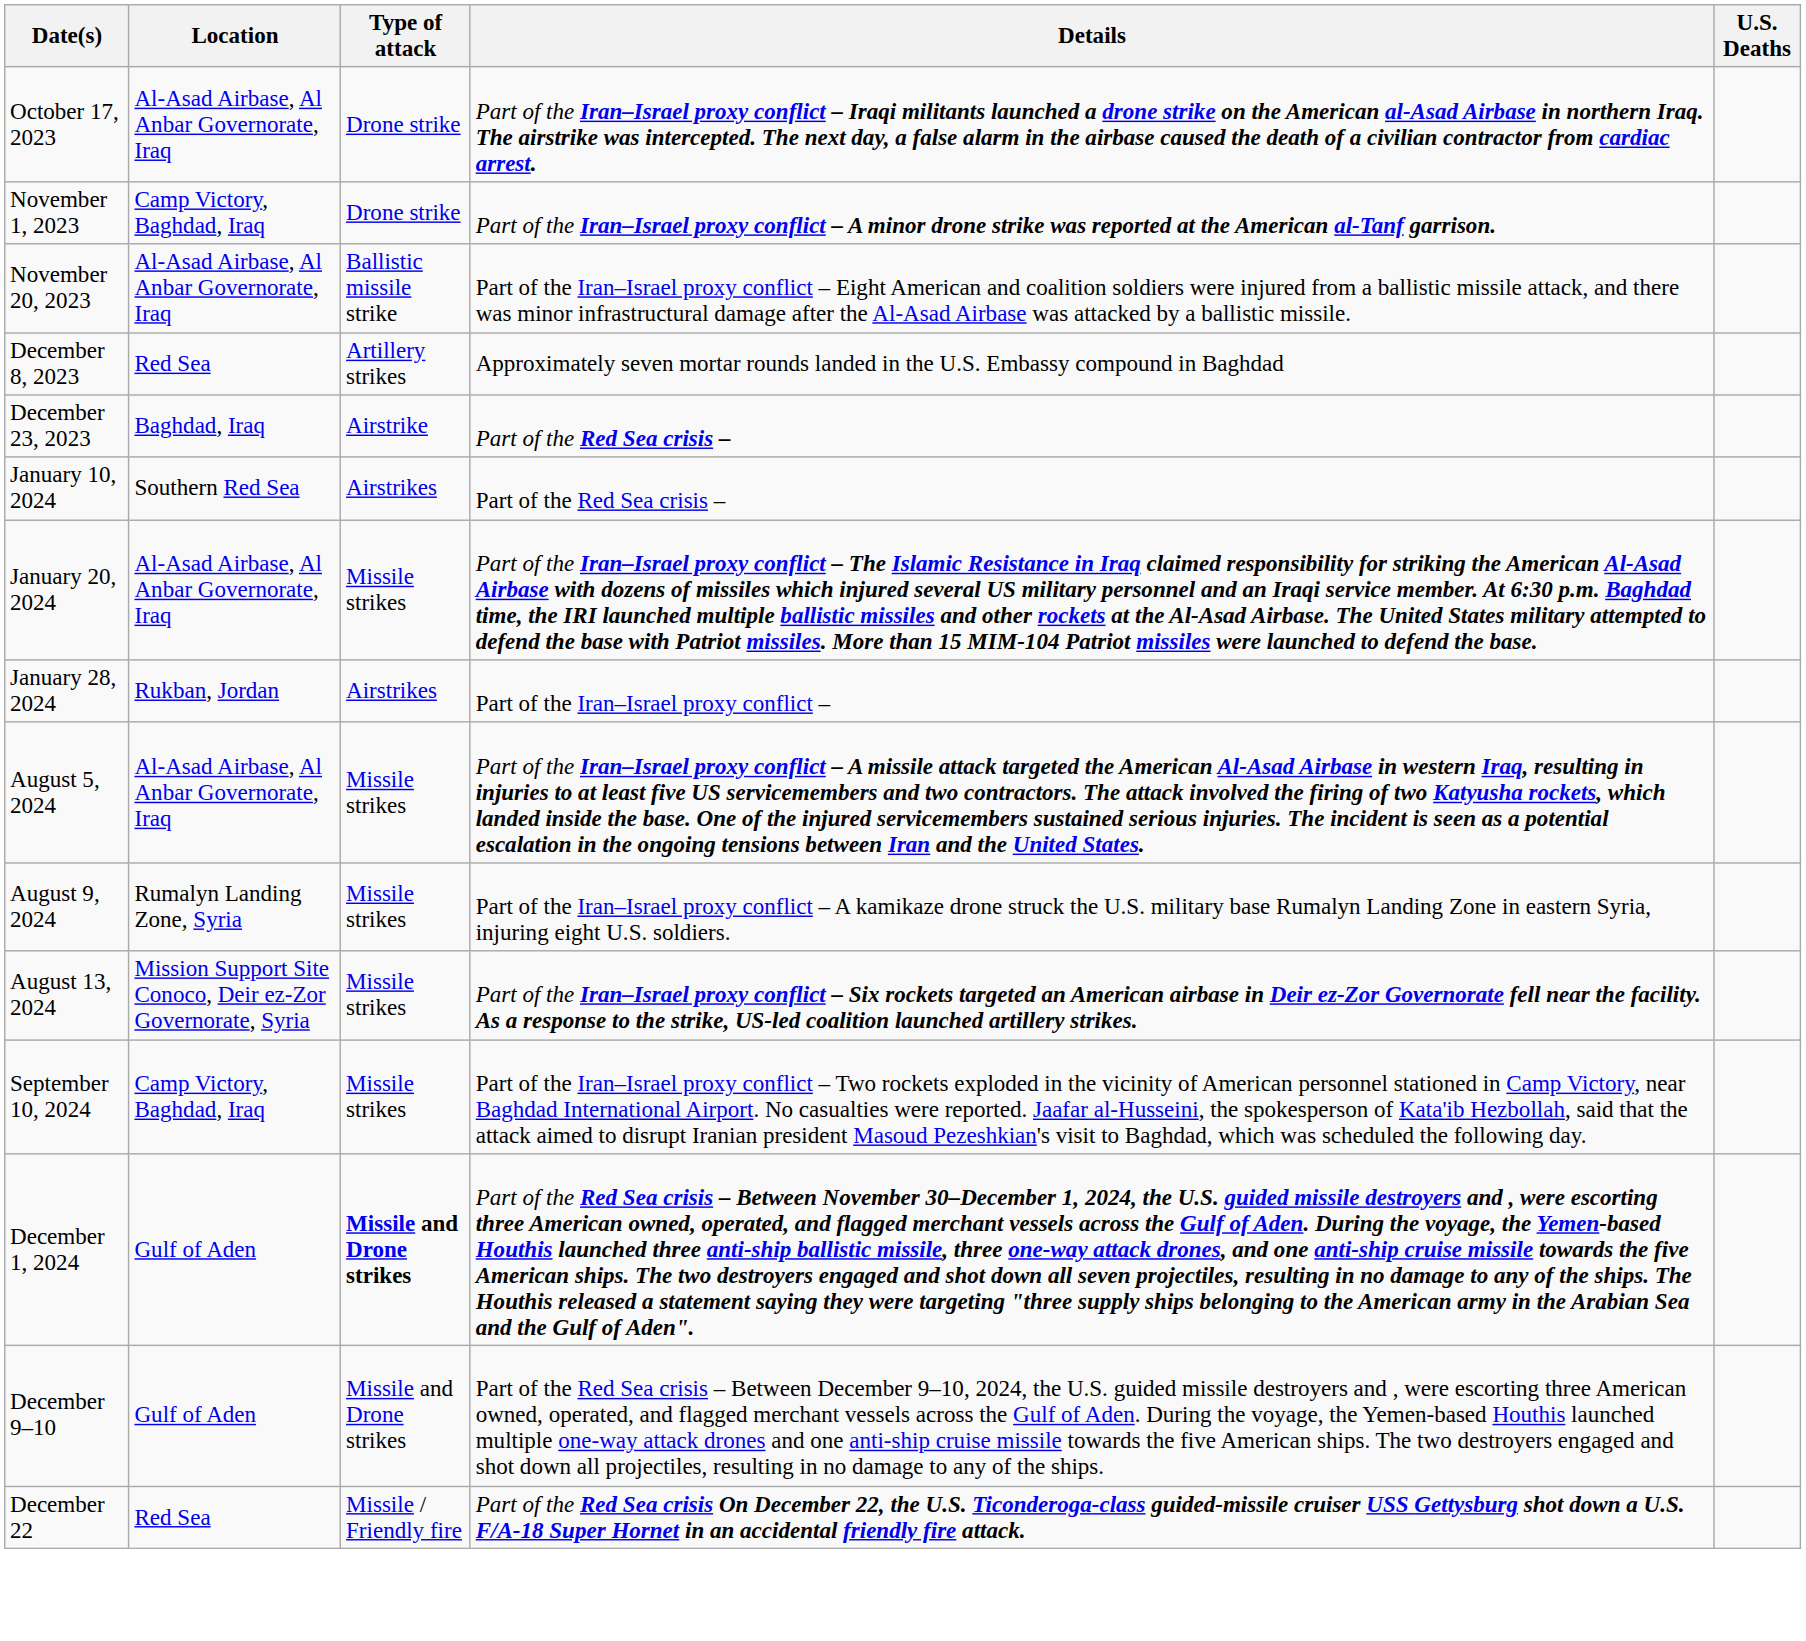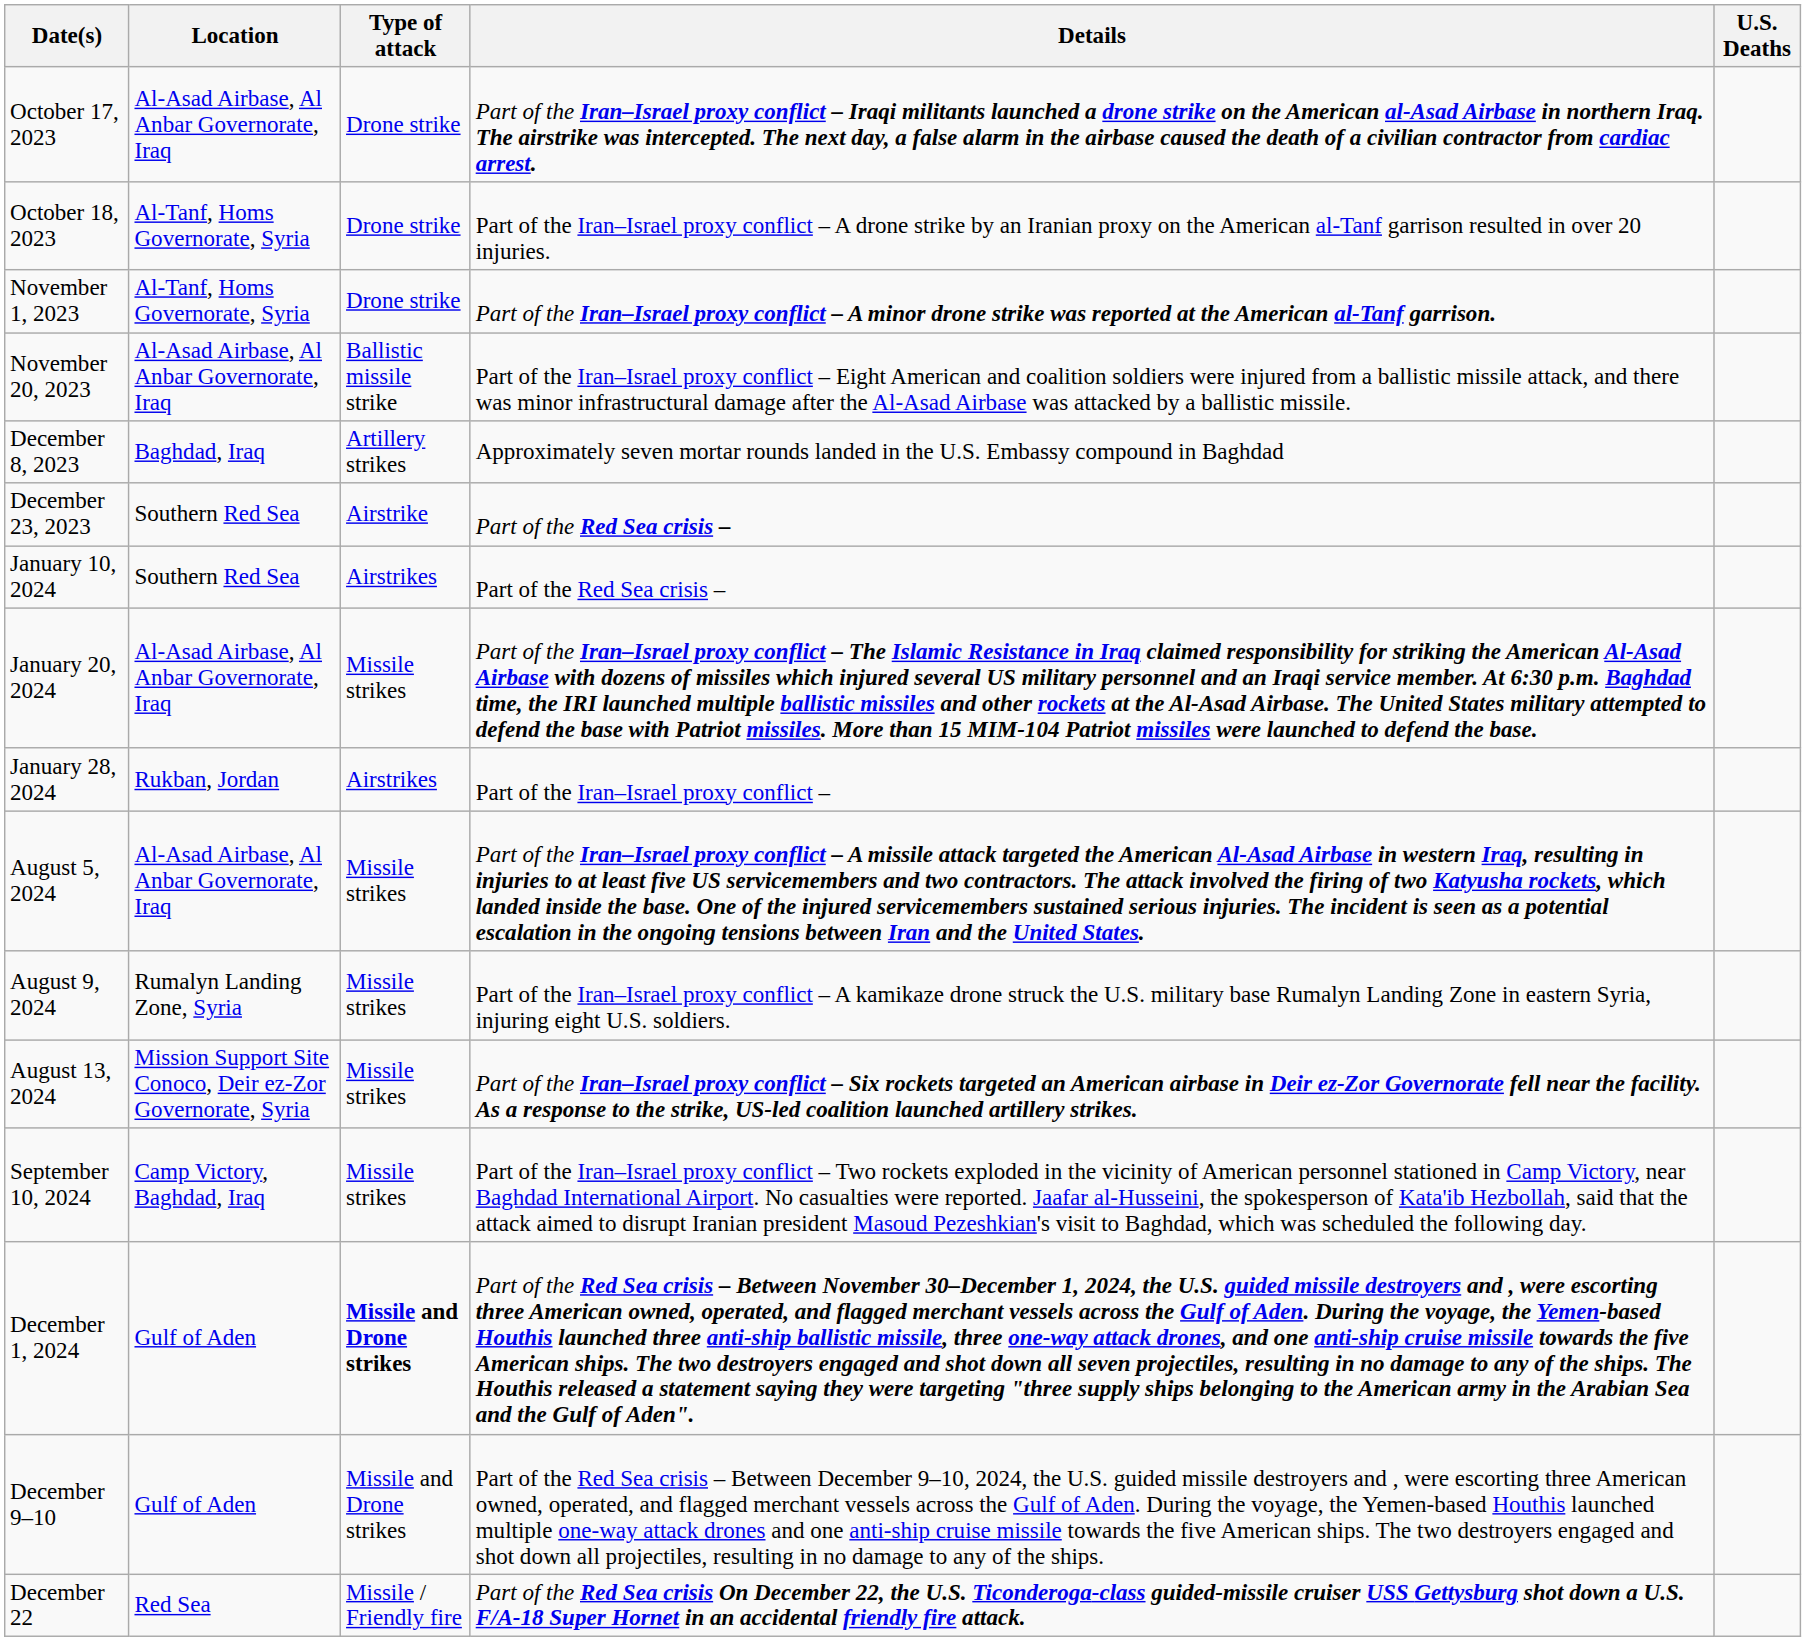 <table class="sortable wikitable">
 <tr>
 <th>Date(s)</th>
 <th>Location</th>
 <th>Type of attack</th>
 <th>Details</th>
 <th>U.S. Deaths</th>
 </tr>
 <tr>
 <td>October 17, 2023</td>
 <td><a href='#'>Al-Asad Airbase</a>, <a href='#'>Al Anbar Governorate</a>, <a href='#'>Iraq</a></td>
 <td><a href='#'>Drone strike</a></td>
 <td><br><em>Part of the <strong><a href='#'>Iran–Israel proxy conflict</a><strong><em> – Iraqi militants launched a <a href='#'>drone strike</a> on the American <a href='#'>al-Asad Airbase</a> in northern Iraq. The airstrike was intercepted. The next day, a false alarm in the airbase caused the death of a civilian contractor from <a href='#'>cardiac arrest</a>.</td>
 <td></td>
 </tr>
 <tr>
+<td>October 18, 2023</td>
+<td><a href='#'>Al-Tanf</a>, <a href='#'>Homs Governorate</a>, <a href='#'>Syria</a></td>
+<td><a href='#'>Drone strike</a></td>
+<td><br></em>Part of the </strong><a href='#'>Iran–Israel proxy conflict</a></em></strong> – A drone strike by an Iranian proxy on the American <a href='#'>al-Tanf</a> garrison resulted in over 20 injuries.</td>
+<td></td>
+</tr>
+<tr>
 <td>November 1, 2023</td>
-<td><a href='#'>Camp Victory</a>, <a href='#'>Baghdad</a>, <a href='#'>Iraq</a></td>
+<td><a href='#'>Al-Tanf</a>, <a href='#'>Homs Governorate</a>, <a href='#'>Syria</a></td>
 <td><a href='#'>Drone strike</a></td>
 <td><br><em>Part of the <strong><a href='#'>Iran–Israel proxy conflict</a><strong><em> – A minor drone strike was reported at the American <a href='#'>al-Tanf</a> garrison.</td>
 <td></td>
 </tr>
 <tr>
 <td>November 20, 2023</td>
 <td><a href='#'>Al-Asad Airbase</a>, <a href='#'>Al Anbar Governorate</a>, <a href='#'>Iraq</a></td>
 <td><a href='#'>Ballistic missile</a> strike</td>
 <td><br></em>Part of the </strong><a href='#'>Iran–Israel proxy conflict</a></em></strong> – Eight American and coalition soldiers were injured from a ballistic missile attack, and there was minor infrastructural damage after the <a href='#'>Al-Asad Airbase</a> was attacked by a ballistic missile.</td>
 <td></td>
 </tr>
 <tr>
 <td>December 8, 2023</td>
-<td><a href='#'>Red Sea</a></td>
+<td><a href='#'>Baghdad</a>, <a href='#'>Iraq</a></td>
 <td><a href='#'>Artillery</a> strikes</td>
 <td>Approximately seven mortar rounds landed in the U.S. Embassy compound in Baghdad</td>
 <td></td>
 </tr>
 <tr>
 <td>December 23, 2023</td>
-<td><a href='#'>Baghdad</a>, <a href='#'>Iraq</a></td>
+<td>Southern <a href='#'>Red Sea</a></td>
 <td><a href='#'>Airstrike</a></td>
 <td><br><em>Part of the <strong><a href='#'>Red Sea crisis</a><strong><em> –</td>
 <td></td>
 </tr>
 <tr>
 <td>January 10, 2024</td>
 <td>Southern <a href='#'>Red Sea</a></td>
 <td><a href='#'>Airstrikes</a></td>
 <td><br></em>Part of the </strong><a href='#'>Red Sea crisis</a></em></strong> –</td>
 <td></td>
 </tr>
 <tr>
 <td>January 20, 2024</td>
 <td><a href='#'>Al-Asad Airbase</a>, <a href='#'>Al Anbar Governorate</a>, <a href='#'>Iraq</a></td>
 <td><a href='#'>Missile</a> strikes</td>
 <td><br><em>Part of the <strong><a href='#'>Iran–Israel proxy conflict</a><strong><em> – The <a href='#'>Islamic Resistance in Iraq</a> claimed responsibility for striking the American <a href='#'>Al-Asad Airbase</a> with dozens of missiles which injured several US military personnel and an Iraqi service member. At 6:30 p.m. <a href='#'>Baghdad</a> time, the IRI launched multiple <a href='#'>ballistic missiles</a> and other <a href='#'>rockets</a> at the Al-Asad Airbase. The United States military attempted to defend the base with Patriot <a href='#'>missiles</a>. More than 15 MIM-104 Patriot <a href='#'>missiles</a> were launched to defend the base.</td>
 <td></td>
 </tr>
 <tr>
 <td>January 28, 2024</td>
 <td><a href='#'>Rukban</a>, <a href='#'>Jordan</a></td>
 <td><a href='#'>Airstrikes</a></td>
 <td><br></em>Part of the </strong><a href='#'>Iran–Israel proxy conflict</a></em></strong> –</td>
 <td></td>
 </tr>
 <tr>
 <td>August 5, 2024</td>
 <td><a href='#'>Al-Asad Airbase</a>, <a href='#'>Al Anbar Governorate</a>, <a href='#'>Iraq</a></td>
 <td><a href='#'>Missile</a> strikes</td>
 <td><br><em>Part of the <strong><a href='#'>Iran–Israel proxy conflict</a><strong><em> – A missile attack targeted the American <a href='#'>Al-Asad Airbase</a> in western <a href='#'>Iraq</a>, resulting in injuries to at least five US servicemembers and two contractors. The attack involved the firing of two <a href='#'>Katyusha rockets</a>, which landed inside the base. One of the injured servicemembers sustained serious injuries. The incident is seen as a potential escalation in the ongoing tensions between <a href='#'>Iran</a> and the <a href='#'>United States</a>.</td>
 <td></td>
 </tr>
 <tr>
 <td>August 9, 2024</td>
 <td>Rumalyn Landing Zone, <a href='#'>Syria</a></td>
 <td><a href='#'>Missile</a> strikes</td>
 <td><br></em>Part of the </strong><a href='#'>Iran–Israel proxy conflict</a></em></strong> – A kamikaze drone struck the U.S. military base Rumalyn Landing Zone in eastern Syria, injuring eight U.S. soldiers.</td>
 <td></td>
 </tr>
 <tr>
 <td>August 13, 2024</td>
 <td><a href='#'>Mission Support Site Conoco</a>, <a href='#'>Deir ez-Zor Governorate</a>, <a href='#'>Syria</a></td>
 <td><a href='#'>Missile</a> strikes</td>
 <td><br><em>Part of the <strong><a href='#'>Iran–Israel proxy conflict</a><strong><em> – Six rockets targeted an American airbase in <a href='#'>Deir ez-Zor Governorate</a> fell near the facility. As a response to the strike, US-led coalition launched artillery strikes.</td>
 <td></td>
 </tr>
 <tr>
 <td>September 10, 2024</td>
 <td><a href='#'>Camp Victory</a>, <a href='#'>Baghdad</a>, <a href='#'>Iraq</a></td>
 <td><a href='#'>Missile</a> strikes</td>
 <td><br></em>Part of the </strong><a href='#'>Iran–Israel proxy conflict</a></em></strong> – Two rockets exploded in the vicinity of American personnel stationed in <a href='#'>Camp Victory</a>, near <a href='#'>Baghdad International Airport</a>. No casualties were reported. <a href='#'>Jaafar al-Husseini</a>, the spokesperson of <a href='#'>Kata'ib Hezbollah</a>, said that the attack aimed to disrupt Iranian president <a href='#'>Masoud Pezeshkian</a>'s visit to Baghdad, which was scheduled the following day.</td>
 <td></td>
 </tr>
 <tr>
 <td>December 1, 2024</td>
 <td><a href='#'>Gulf of Aden</a></td>
 <td><strong><a href='#'>Missile</a> and <a href='#'>Drone</a> strikes</strong></td>
 <td><br><em>Part of the <strong><a href='#'>Red Sea crisis</a><strong><em> – Between November 30–December 1, 2024, the U.S.  <a href='#'>guided missile destroyers</a>  and , were escorting three American owned, operated, and flagged merchant vessels across the <a href='#'>Gulf of Aden</a>. During the voyage, the <a href='#'>Yemen</a>-based <a href='#'>Houthis</a> launched three <a href='#'>anti-ship ballistic missile</a>, three <a href='#'>one-way attack drones</a>, and one <a href='#'>anti-ship cruise missile</a> towards the five American ships. The two destroyers engaged and shot down all seven projectiles, resulting in no damage to any of the ships. The Houthis released a statement saying they were targeting "three supply ships belonging to the American army in the Arabian Sea and the Gulf of Aden".</td>
 <td></td>
 </tr>
 <tr>
 <td>December 9–10</td>
 <td><a href='#'>Gulf of Aden</a></td>
 <td><a href='#'>Missile</a> and <a href='#'>Drone</a> strikes</td>
 <td><br></em>Part of the </strong><a href='#'>Red Sea crisis</a></em></strong> – Between December 9–10, 2024, the U.S.  guided missile destroyers  and , were escorting three American owned, operated, and flagged merchant vessels across the <a href='#'>Gulf of Aden</a>. During the voyage, the Yemen-based <a href='#'>Houthis</a> launched multiple <a href='#'>one-way attack drones</a> and one <a href='#'>anti-ship cruise missile</a> towards the five American ships. The two destroyers engaged and shot down all projectiles, resulting in no damage to any of the ships.</td>
 <td></td>
 </tr>
 <tr>
 <td>December 22</td>
 <td><a href='#'>Red Sea</a></td>
 <td><a href='#'>Missile</a> / <a href='#'>Friendly fire</a></td>
 <td><strong></strong> <em>Part of the <strong><a href='#'>Red Sea crisis</a><strong><em> On December 22, the U.S. <a href='#'></em>Ticonderoga<em>-class</a> guided-missile cruiser <a href='#'>USS </em>Gettysburg<em></a> shot down a U.S. <a href='#'>F/A-18 Super Hornet</a> in an accidental <a href='#'>friendly fire</a> attack.</td>
 <td></td>
 </tr>
 </table>
